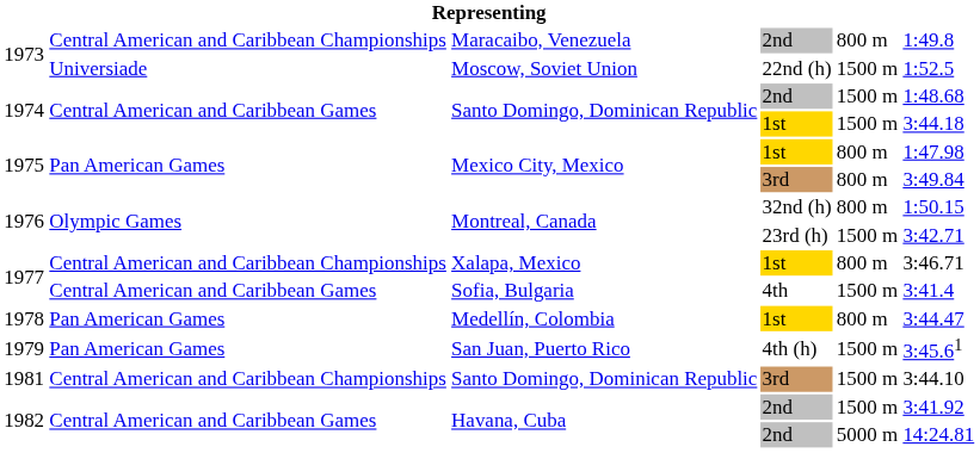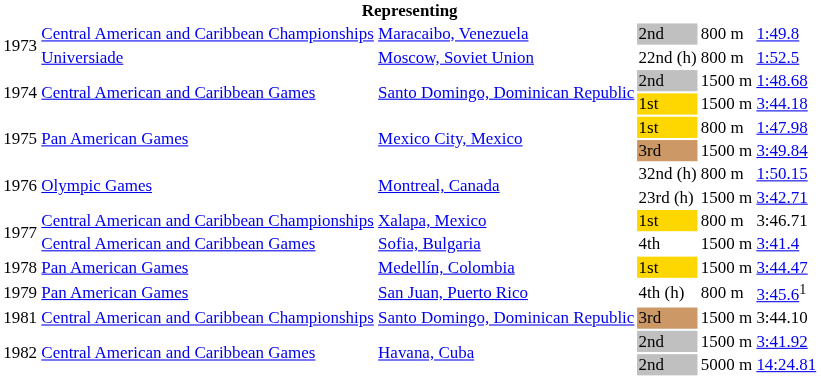 <table>
 <tr>
 <th colspan="6">Representing </th>
 </tr>
 <tr>
 <td rowspan=2>1973</td>
 <td><a href='#'>Central American and Caribbean Championships</a></td>
 <td><a href='#'>Maracaibo, Venezuela</a></td>
 <td bgcolor=silver>2nd</td>
 <td>800 m</td>
 <td><a href='#'>1:49.8</a></td>
 </tr>
 <tr>
 <td><a href='#'>Universiade</a></td>
 <td><a href='#'>Moscow, Soviet Union</a></td>
 <td>22nd (h)</td>
-<td>1500 m</td>
+<td>800 m</td>
 <td><a href='#'>1:52.5</a></td>
 </tr>
 <tr>
 <td rowspan=2>1974</td>
 <td rowspan=2><a href='#'>Central American and Caribbean Games</a></td>
 <td rowspan=2><a href='#'>Santo Domingo, Dominican Republic</a></td>
 <td bgcolor=silver>2nd</td>
 <td>1500 m</td>
 <td><a href='#'>1:48.68</a></td>
 </tr>
 <tr>
 <td bgcolor=gold>1st</td>
 <td>1500 m</td>
 <td><a href='#'>3:44.18</a></td>
 </tr>
 <tr>
 <td rowspan=2>1975</td>
 <td rowspan=2><a href='#'>Pan American Games</a></td>
 <td rowspan=2><a href='#'>Mexico City, Mexico</a></td>
 <td bgcolor=gold>1st</td>
 <td>800 m</td>
 <td><a href='#'>1:47.98</a></td>
 </tr>
 <tr>
 <td bgcolor=cc9966>3rd</td>
-<td>800 m</td>
+<td>1500 m</td>
 <td><a href='#'>3:49.84</a></td>
 </tr>
 <tr>
 <td rowspan=2>1976</td>
 <td rowspan=2><a href='#'>Olympic Games</a></td>
 <td rowspan=2><a href='#'>Montreal, Canada</a></td>
 <td>32nd (h)</td>
 <td>800 m</td>
 <td><a href='#'>1:50.15</a></td>
 </tr>
 <tr>
 <td>23rd (h)</td>
 <td>1500 m</td>
 <td><a href='#'>3:42.71</a></td>
 </tr>
 <tr>
 <td rowspan=2>1977</td>
 <td><a href='#'>Central American and Caribbean Championships</a></td>
 <td><a href='#'>Xalapa, Mexico</a></td>
 <td bgcolor=gold>1st</td>
 <td>800 m</td>
 <td>3:46.71</td>
 </tr>
 <tr>
 <td><a href='#'>Central American and Caribbean Games</a></td>
 <td><a href='#'>Sofia, Bulgaria</a></td>
 <td>4th</td>
 <td>1500 m</td>
 <td><a href='#'>3:41.4</a></td>
 </tr>
 <tr>
 <td>1978</td>
 <td><a href='#'>Pan American Games</a></td>
 <td><a href='#'>Medellín, Colombia</a></td>
 <td bgcolor=gold>1st</td>
-<td>800 m</td>
+<td>1500 m</td>
 <td><a href='#'>3:44.47</a></td>
 </tr>
 <tr>
 <td>1979</td>
 <td><a href='#'>Pan American Games</a></td>
 <td><a href='#'>San Juan, Puerto Rico</a></td>
 <td>4th (h)</td>
-<td>1500 m</td>
+<td>800 m</td>
 <td><a href='#'>3:45.6</a><sup>1</sup></td>
 </tr>
 <tr>
 <td>1981</td>
 <td><a href='#'>Central American and Caribbean Championships</a></td>
 <td><a href='#'>Santo Domingo, Dominican Republic</a></td>
 <td bgcolor=cc9966>3rd</td>
 <td>1500 m</td>
 <td>3:44.10</td>
 </tr>
 <tr>
 <td rowspan=2>1982</td>
 <td rowspan=2><a href='#'>Central American and Caribbean Games</a></td>
 <td rowspan=2><a href='#'>Havana, Cuba</a></td>
 <td bgcolor=silver>2nd</td>
 <td>1500 m</td>
 <td><a href='#'>3:41.92</a></td>
 </tr>
 <tr>
 <td bgcolor=silver>2nd</td>
 <td>5000 m</td>
 <td><a href='#'>14:24.81</a></td>
 </tr>
 </table>
